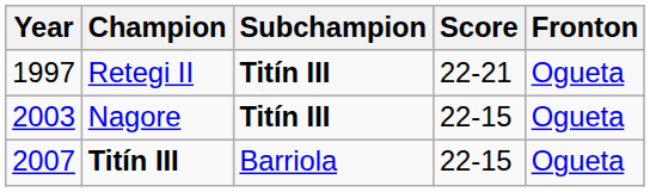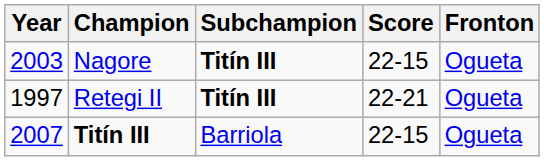 <table class="wikitable">
 <tr>
 <th>Year</th>
 <th>Champion</th>
 <th>Subchampion</th>
 <th>Score</th>
 <th>Fronton</th>
 </tr>
 <tr>
+<td><a href='#'>2003</a></td>
+<td><a href='#'>Nagore</a></td>
+<td><strong>Titín III</strong></td>
+<td>22-15</td>
+<td><a href='#'>Ogueta</a></td>
+</tr>
+<tr>
 <td>1997</td>
 <td><a href='#'>Retegi II</a></td>
 <td><strong>Titín III</strong></td>
 <td>22-21</td>
-<td><a href='#'>Ogueta</a></td>
-</tr>
-<tr>
-<td><a href='#'>2003</a></td>
-<td><a href='#'>Nagore</a></td>
-<td><strong>Titín III</strong></td>
-<td>22-15</td>
 <td><a href='#'>Ogueta</a></td>
 </tr>
 <tr>
 <td><a href='#'>2007</a></td>
 <td><strong>Titín III</strong></td>
 <td><a href='#'>Barriola</a></td>
 <td>22-15</td>
 <td><a href='#'>Ogueta</a></td>
 </tr>
 </table>
